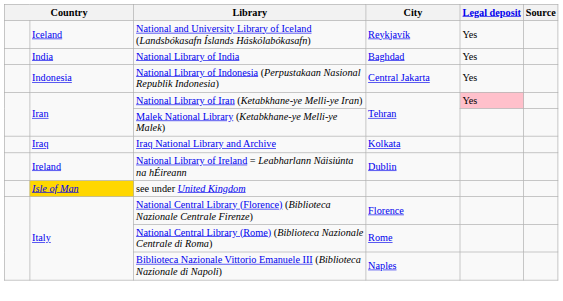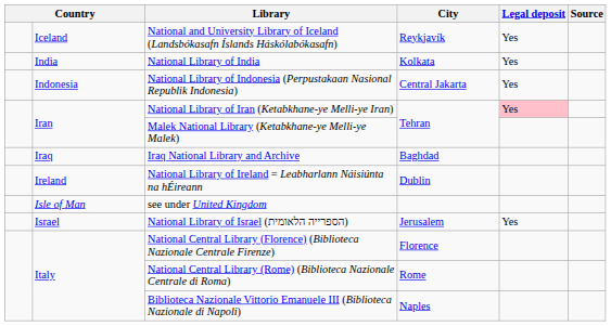 <table class="wikitable" style="width:98%">
 <tr>
 <th colspan=2 style="width:25%">Country</th>
 <th style="width:45%">Library</th>
 <th style="width:18%">City</th>
 <th style="width:12%"><a href='#'>Legal deposit</a></th>
 <th style="width:12%">Source</th>
 </tr>
 <tr>
 <td style="width:5%"></td>
 <td><a href='#'>Iceland</a></td>
 <td><a href='#'>National and University Library of Iceland</a> (<em>Landsbókasafn Íslands Háskólabókasafn</em>)</td>
 <td><a href='#'>Reykjavík</a></td>
 <td>Yes</td>
 <td align="right"></td>
 </tr>
 <tr>
 <td></td>
 <td><a href='#'>India</a></td>
 <td><a href='#'>National Library of India</a></td>
-<td><a href='#'>Baghdad</a></td>
+<td><a href='#'>Kolkata</a></td>
 <td>Yes</td>
 <td align="right"></td>
 </tr>
 <tr>
 <td></td>
 <td><a href='#'>Indonesia</a></td>
 <td><a href='#'>National Library of Indonesia</a> (<em>Perpustakaan Nasional Republik Indonesia</em>)</td>
 <td><a href='#'>Central Jakarta</a></td>
 <td>Yes</td>
 <td align="right"></td>
 </tr>
 <tr>
 <td rowspan=2></td>
 <td rowspan=2><a href='#'>Iran</a></td>
 <td><a href='#'>National Library of Iran</a> (<em>Ketabkhane-ye Melli-ye Iran</em>)</td>
 <td rowspan="2"><a href='#'>Tehran</a></td>
 <td style="background: pink;">Yes</td>
 <td align="right"></td>
 </tr>
 <tr>
 <td><a href='#'>Malek National Library</a> (<em>Ketabkhane-ye Melli-ye Malek</em>)</td>
 <td></td>
 <td align="right"></td>
 </tr>
 <tr>
 <td></td>
 <td><a href='#'>Iraq</a></td>
 <td><a href='#'>Iraq National Library and Archive</a></td>
-<td><a href='#'>Kolkata</a></td>
+<td><a href='#'>Baghdad</a></td>
 <td></td>
 <td align="right"></td>
 </tr>
 <tr>
 <td></td>
 <td><a href='#'>Ireland</a></td>
 <td><a href='#'>National Library of Ireland</a> = <em>Leabharlann Náisiúnta na hÉireann</em></td>
 <td><a href='#'>Dublin</a></td>
 <td></td>
 <td align="right"></td>
 </tr>
 <tr>
 <td></td>
-<td style="background: gold;"><em><a href='#'>Isle of Man</a></em></td>
+<td><em><a href='#'>Isle of Man</a></em></td>
 <td> see under <em><a href='#'>United Kingdom</a></em></td>
 <td></td>
 <td></td>
 <td></td>
+</tr>
+<tr>
+<td></td>
+<td><a href='#'>Israel</a></td>
+<td><a href='#'>National Library of Israel</a> (הספרייה הלאומית)</td>
+<td><a href='#'>Jerusalem</a></td>
+<td>Yes</td>
+<td align="right"></td>
 </tr>
 <tr>
 <td rowspan=3></td>
 <td rowspan=3><a href='#'>Italy</a></td>
 <td><a href='#'>National Central Library (Florence)</a> (<em>Biblioteca Nazionale Centrale Firenze</em>)</td>
 <td><a href='#'>Florence</a></td>
 <td></td>
 <td align="right"></td>
 </tr>
 <tr>
 <td><a href='#'>National Central Library (Rome)</a> (<em>Biblioteca Nazionale Centrale di Roma</em>)</td>
 <td><a href='#'>Rome</a></td>
 <td></td>
 <td align="right"></td>
 </tr>
 <tr>
 <td><a href='#'>Biblioteca Nazionale Vittorio Emanuele III</a> (<em>Biblioteca Nazionale di Napoli</em>)</td>
 <td><a href='#'>Naples</a></td>
 <td></td>
 <td align="right"></td>
 </tr>
 </table>
